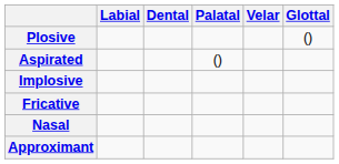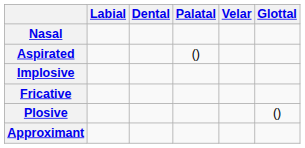 <table class="wikitable" style="text-align:center">
 <tr>
 <th></th>
 <th><a href='#'>Labial</a></th>
 <th><a href='#'>Dental</a></th>
 <th><a href='#'>Palatal</a></th>
 <th><a href='#'>Velar</a></th>
 <th><a href='#'>Glottal</a></th>
 </tr>
 <tr>
-<th><a href='#'>Plosive</a></th>
-<td> </td>
-<td> </td>
-<td> </td>
-<td> </td>
-<td>()</td>
+<th><a href='#'>Nasal</a></th>
+<td></td>
+<td></td>
+<td></td>
+<td></td>
+<td></td>
 </tr>
 <tr>
 <th><a href='#'>Aspirated</a></th>
 <td></td>
 <td></td>
 <td>()</td>
 <td></td>
 <td></td>
 </tr>
 <tr>
 <th><a href='#'>Implosive</a></th>
 <td></td>
 <td></td>
 <td></td>
 <td></td>
 <td></td>
 </tr>
 <tr>
 <th><a href='#'>Fricative</a></th>
 <td></td>
 <td></td>
 <td></td>
 <td></td>
 <td></td>
 </tr>
 <tr>
-<th><a href='#'>Nasal</a></th>
-<td></td>
-<td></td>
-<td></td>
-<td></td>
-<td></td>
+<th><a href='#'>Plosive</a></th>
+<td> </td>
+<td> </td>
+<td> </td>
+<td> </td>
+<td>()</td>
 </tr>
 <tr>
 <th><a href='#'>Approximant</a></th>
 <td> </td>
 <td> </td>
 <td> </td>
 <td></td>
 <td></td>
 </tr>
 </table>
